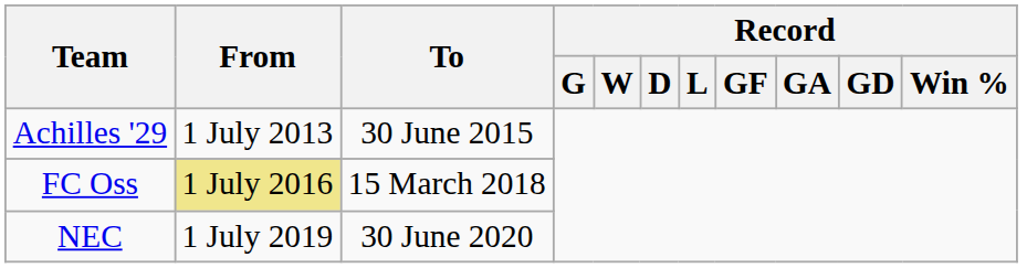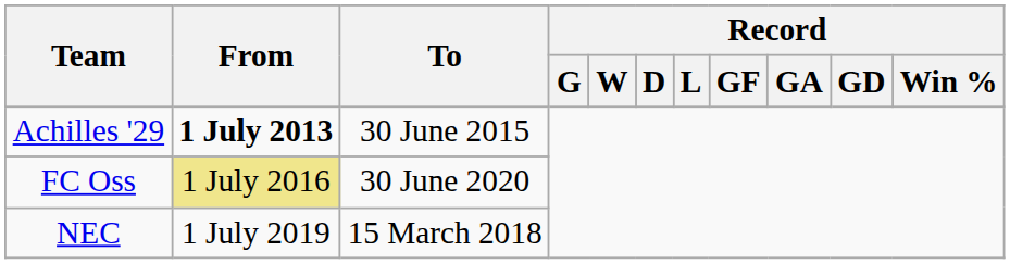 <table class="wikitable" style="text-align: center">
 <tr>
 <th rowspan=2>Team</th>
 <th rowspan=2>From</th>
 <th rowspan=2>To</th>
 <th colspan=8>Record</th>
 </tr>
 <tr>
 <th>G</th>
 <th>W</th>
 <th>D</th>
 <th>L</th>
 <th>GF</th>
 <th>GA</th>
 <th>GD</th>
 <th>Win %</th>
 </tr>
 <tr>
 <td><a href='#'>Achilles '29</a></td>
-<td>1 July 2013</td>
+<td><strong>1 July 2013</strong></td>
 <td>30 June 2015<br></td>
 </tr>
 <tr>
 <td><a href='#'>FC Oss</a></td>
 <td style="background: khaki;">1 July 2016</td>
-<td>15 March 2018<br></td>
+<td>30 June 2020<br></td>
 </tr>
 <tr>
 <td><a href='#'>NEC</a></td>
 <td>1 July 2019</td>
-<td>30 June 2020<br></td>
+<td>15 March 2018<br></td>
 </tr>
 </table>
